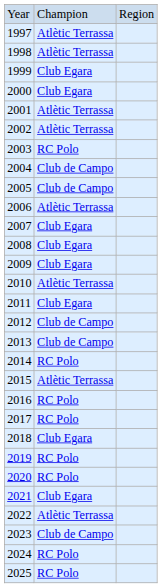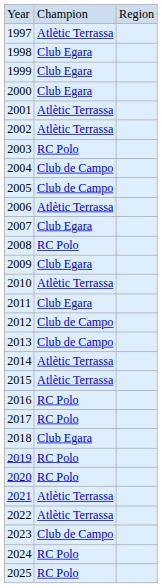 <table class="wikitable">
 <tr>
 <td bgcolor=#CCDDEE>Year</td>
 <td bgcolor=#CCDDEE>Champion</td>
 <td bgcolor=#CCDDEE>Region</td>
 </tr>
 <tr bgcolor=#DDEEFF>
 <td>1997</td>
 <td><a href='#'>Atlètic Terrassa</a></td>
 <td></td>
 </tr>
 <tr bgcolor=#DDEEFF>
 <td>1998</td>
-<td><a href='#'>Atlètic Terrassa</a></td>
+<td><a href='#'>Club Egara</a></td>
 <td></td>
 </tr>
 <tr bgcolor=#DDEEFF>
 <td>1999</td>
 <td><a href='#'>Club Egara</a></td>
 <td></td>
 </tr>
 <tr bgcolor=#DDEEFF>
 <td>2000</td>
 <td><a href='#'>Club Egara</a></td>
 <td></td>
 </tr>
 <tr bgcolor=#DDEEFF>
 <td>2001</td>
 <td><a href='#'>Atlètic Terrassa</a></td>
 <td></td>
 </tr>
 <tr bgcolor=#DDEEFF>
 <td>2002</td>
 <td><a href='#'>Atlètic Terrassa</a></td>
 <td></td>
 </tr>
 <tr bgcolor=#DDEEFF>
 <td>2003</td>
 <td><a href='#'>RC Polo</a></td>
 <td></td>
 </tr>
 <tr bgcolor=#DDEEFF>
 <td>2004</td>
 <td><a href='#'>Club de Campo</a></td>
 <td></td>
 </tr>
 <tr bgcolor=#DDEEFF>
 <td>2005</td>
 <td><a href='#'>Club de Campo</a></td>
 <td></td>
 </tr>
 <tr bgcolor=#DDEEFF>
 <td>2006</td>
 <td><a href='#'>Atlètic Terrassa</a></td>
 <td></td>
 </tr>
 <tr bgcolor=#DDEEFF>
 <td>2007</td>
 <td><a href='#'>Club Egara</a></td>
 <td></td>
 </tr>
 <tr bgcolor=#DDEEFF>
 <td>2008</td>
-<td><a href='#'>Club Egara</a></td>
+<td><a href='#'>RC Polo</a></td>
 <td></td>
 </tr>
 <tr bgcolor=#DDEEFF>
 <td>2009</td>
 <td><a href='#'>Club Egara</a></td>
 <td></td>
 </tr>
 <tr bgcolor=#DDEEFF>
 <td>2010</td>
 <td><a href='#'>Atlètic Terrassa</a></td>
 <td></td>
 </tr>
 <tr bgcolor=#DDEEFF>
 <td>2011</td>
 <td><a href='#'>Club Egara</a></td>
 <td></td>
 </tr>
 <tr bgcolor=#DDEEFF>
 <td>2012</td>
 <td><a href='#'>Club de Campo</a></td>
 <td></td>
 </tr>
 <tr bgcolor=#DDEEFF>
 <td>2013</td>
 <td><a href='#'>Club de Campo</a></td>
 <td></td>
 </tr>
 <tr bgcolor=#DDEEFF>
 <td>2014</td>
-<td><a href='#'>RC Polo</a></td>
+<td><a href='#'>Atlètic Terrassa</a></td>
 <td></td>
 </tr>
 <tr bgcolor=#DDEEFF>
 <td>2015</td>
 <td><a href='#'>Atlètic Terrassa</a></td>
 <td></td>
 </tr>
 <tr bgcolor=#DDEEFF>
 <td>2016</td>
 <td><a href='#'>RC Polo</a></td>
 <td></td>
 </tr>
 <tr bgcolor=#DDEEFF>
 <td>2017</td>
 <td><a href='#'>RC Polo</a></td>
 <td></td>
 </tr>
 <tr bgcolor=#DDEEFF>
 <td>2018</td>
 <td><a href='#'>Club Egara</a></td>
 <td></td>
 </tr>
 <tr bgcolor=#DDEEFF>
 <td><a href='#'>2019</a></td>
 <td><a href='#'>RC Polo</a></td>
 <td></td>
 </tr>
 <tr bgcolor=#DDEEFF>
 <td><a href='#'>2020</a></td>
 <td><a href='#'>RC Polo</a></td>
 <td></td>
 </tr>
 <tr bgcolor=#DDEEFF>
 <td><a href='#'>2021</a></td>
-<td><a href='#'>Club Egara</a></td>
+<td><a href='#'>Atlètic Terrassa</a></td>
 <td></td>
 </tr>
 <tr bgcolor=#DDEEFF>
 <td>2022</td>
 <td><a href='#'>Atlètic Terrassa</a></td>
 <td></td>
 </tr>
 <tr bgcolor=#DDEEFF>
 <td>2023</td>
 <td><a href='#'>Club de Campo</a></td>
 <td></td>
 </tr>
 <tr bgcolor=#DDEEFF>
 <td>2024</td>
 <td><a href='#'>RC Polo</a></td>
 <td></td>
 </tr>
 <tr bgcolor=#DDEEFF>
 <td>2025</td>
 <td><a href='#'>RC Polo</a></td>
 <td></td>
 </tr>
 </table>
